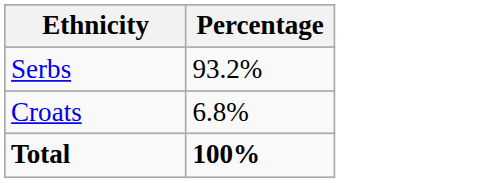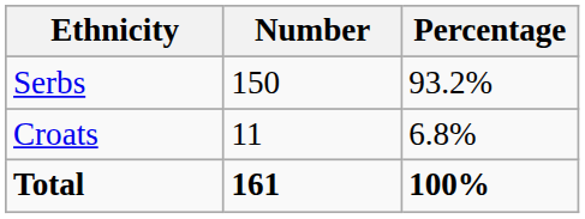 <table class="wikitable">
 <tr>
 <th width="100px">Ethnicity</th>
+<th width="80px">Number</th>
 <th width="80px">Percentage</th>
 </tr>
 <tr>
 <td><a href='#'>Serbs</a></td>
+<td>150</td>
 <td>93.2%</td>
 </tr>
 <tr>
 <td><a href='#'>Croats</a></td>
+<td>11</td>
 <td>6.8%</td>
 </tr>
 <tr>
 <td><strong>Total</strong></td>
+<td><strong>161</strong></td>
 <td><strong>100%</strong></td>
 </tr>
 </table>
